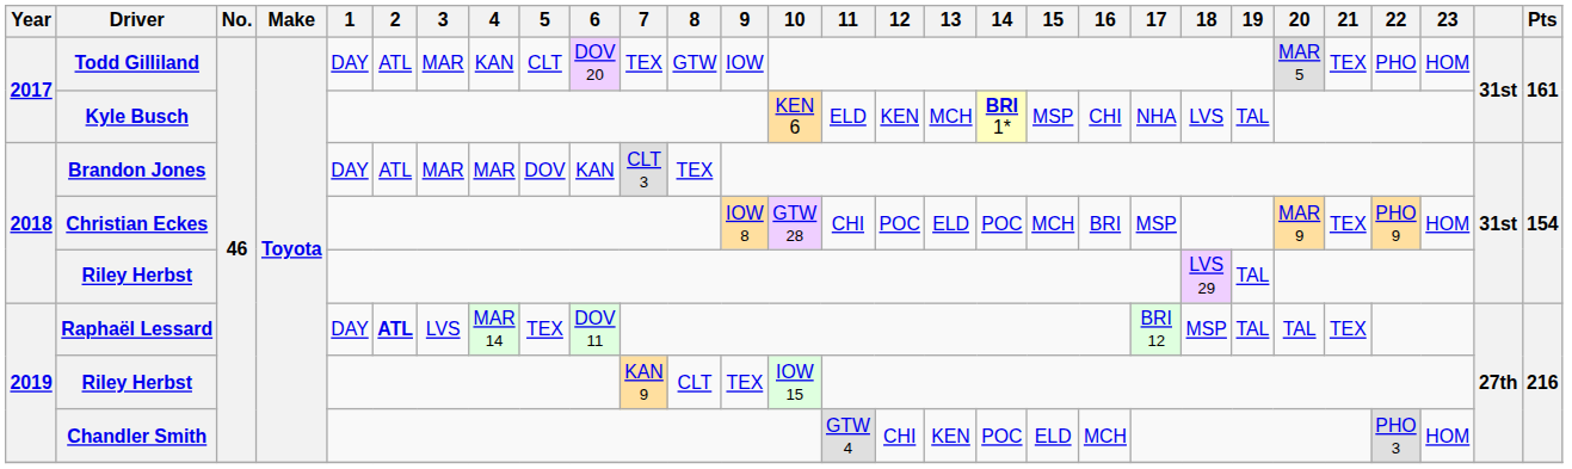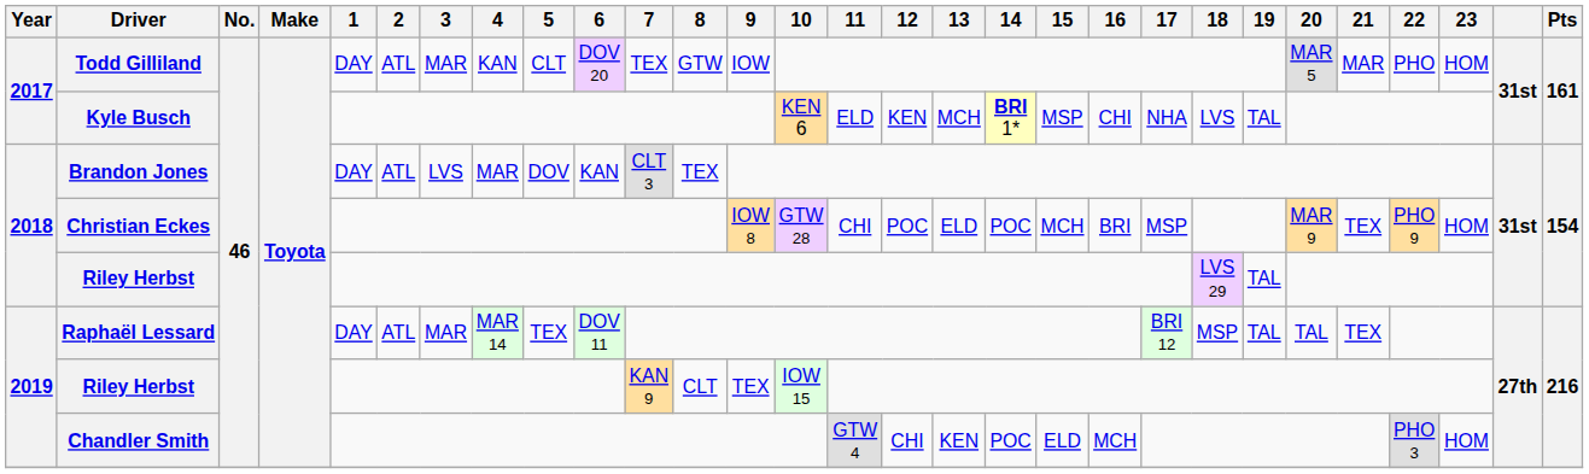 <table class="wikitable mw-collapsible mw-collapsed" style="text-align:center; font-size:75%">
 <tr>
 <th>Year</th>
 <th>Driver</th>
 <th>No.</th>
 <th>Make</th>
 <th>1</th>
 <th>2</th>
 <th>3</th>
 <th>4</th>
 <th>5</th>
 <th>6</th>
 <th>7</th>
 <th>8</th>
 <th>9</th>
 <th>10</th>
 <th>11</th>
 <th>12</th>
 <th>13</th>
 <th>14</th>
 <th>15</th>
 <th>16</th>
 <th>17</th>
 <th>18</th>
 <th>19</th>
 <th>20</th>
 <th>21</th>
 <th>22</th>
 <th>23</th>
 <th></th>
 <th>Pts</th>
 </tr>
 <tr>
 <th rowspan=2><a href='#'>2017</a></th>
 <th><a href='#'>Todd Gilliland</a></th>
 <th rowspan=8>46</th>
 <th rowspan=8><a href='#'>Toyota</a></th>
 <td><a href='#'>DAY</a></td>
 <td><a href='#'>ATL</a></td>
 <td><a href='#'>MAR</a></td>
 <td><a href='#'>KAN</a></td>
 <td><a href='#'>CLT</a></td>
 <td style="background:#EFCFFF;"><a href='#'>DOV</a><br><small>20</small></td>
 <td><a href='#'>TEX</a></td>
 <td><a href='#'>GTW</a></td>
 <td><a href='#'>IOW</a></td>
 <td colspan=10></td>
 <td style="background:#DFDFDF;"><a href='#'>MAR</a><br><small>5</small></td>
-<td><a href='#'>TEX</a></td>
+<td><a href='#'>MAR</a></td>
 <td><a href='#'>PHO</a></td>
 <td><a href='#'>HOM</a></td>
 <th rowspan=2>31st</th>
 <th rowspan=2>161</th>
 </tr>
 <tr>
 <th><a href='#'>Kyle Busch</a></th>
 <td colspan=9></td>
 <td style="background:#FFDF9F;"><a href='#'>KEN</a><br>6</td>
 <td><a href='#'>ELD</a></td>
 <td><a href='#'>KEN</a></td>
 <td><a href='#'>MCH</a></td>
 <td style="background:#FFFFBF;"><strong><a href='#'>BRI</a></strong><br>1*</td>
 <td><a href='#'>MSP</a></td>
 <td><a href='#'>CHI</a></td>
 <td><a href='#'>NHA</a></td>
 <td><a href='#'>LVS</a></td>
 <td><a href='#'>TAL</a></td>
 <td colspan=4></td>
 </tr>
 <tr>
 <th rowspan=3><a href='#'>2018</a></th>
 <th><a href='#'>Brandon Jones</a></th>
 <td><a href='#'>DAY</a></td>
 <td><a href='#'>ATL</a></td>
-<td><a href='#'>MAR</a></td>
+<td><a href='#'>LVS</a></td>
 <td><a href='#'>MAR</a></td>
 <td><a href='#'>DOV</a></td>
 <td><a href='#'>KAN</a></td>
 <td style="background:#DFDFDF;"><a href='#'>CLT</a><br><small>3</small></td>
 <td><a href='#'>TEX</a></td>
 <td colspan=15></td>
 <th rowspan=3>31st</th>
 <th rowspan=3>154</th>
 </tr>
 <tr>
 <th><a href='#'>Christian Eckes</a></th>
 <td colspan=8></td>
 <td style="background:#FFDF9F;"><a href='#'>IOW</a><br><small>8</small></td>
 <td style="background:#EFCFFF;"><a href='#'>GTW</a><br><small>28</small></td>
 <td><a href='#'>CHI</a></td>
 <td><a href='#'>POC</a></td>
 <td><a href='#'>ELD</a></td>
 <td><a href='#'>POC</a></td>
 <td><a href='#'>MCH</a></td>
 <td><a href='#'>BRI</a></td>
 <td><a href='#'>MSP</a></td>
 <td colspan=2></td>
 <td style="background:#FFDF9F;"><a href='#'>MAR</a><br><small>9</small></td>
 <td><a href='#'>TEX</a></td>
 <td style="background:#FFDF9F;"><a href='#'>PHO</a><br><small>9</small></td>
 <td><a href='#'>HOM</a></td>
 </tr>
 <tr>
 <th><a href='#'>Riley Herbst</a></th>
 <td colspan=17></td>
 <td style="background:#EFCFFF;"><a href='#'>LVS</a><br><small>29</small></td>
 <td><a href='#'>TAL</a></td>
 <td colspan=4></td>
 </tr>
 <tr>
 <th rowspan=3><a href='#'>2019</a></th>
 <th><a href='#'>Raphaël Lessard</a></th>
 <td><a href='#'>DAY</a></td>
-<td><strong><a href='#'>ATL</a></strong></td>
-<td><a href='#'>LVS</a></td>
+<td><a href='#'>ATL</a></td>
+<td><a href='#'>MAR</a></td>
 <td style="background:#DFFFDF;"><a href='#'>MAR</a><br><small>14</small></td>
 <td><a href='#'>TEX</a></td>
 <td style="background:#DFFFDF;"><a href='#'>DOV</a><br><small>11</small></td>
 <td colspan=10></td>
 <td style="background:#DFFFDF;"><a href='#'>BRI</a><br><small>12</small></td>
 <td><a href='#'>MSP</a></td>
 <td><a href='#'>TAL</a></td>
 <td><a href='#'>TAL</a></td>
 <td><a href='#'>TEX</a></td>
 <td colspan=2></td>
 <th rowspan=3>27th</th>
 <th rowspan=3>216</th>
 </tr>
 <tr>
 <th><a href='#'>Riley Herbst</a></th>
 <td colspan=6></td>
 <td style="background:#FFDF9F;"><a href='#'>KAN</a><br><small>9</small></td>
 <td><a href='#'>CLT</a></td>
 <td><a href='#'>TEX</a></td>
 <td style="background:#DFFFDF;"><a href='#'>IOW</a><br><small>15</small></td>
 <td colspan=13></td>
 </tr>
 <tr>
 <th><a href='#'>Chandler Smith</a></th>
 <td colspan=10></td>
 <td style="background:#DFDFDF;"><a href='#'>GTW</a><br><small>4</small></td>
 <td><a href='#'>CHI</a></td>
 <td><a href='#'>KEN</a></td>
 <td><a href='#'>POC</a></td>
 <td><a href='#'>ELD</a></td>
 <td><a href='#'>MCH</a></td>
 <td colspan=5></td>
 <td style="background:#DFDFDF;"><a href='#'>PHO</a><br><small>3</small></td>
 <td><a href='#'>HOM</a></td>
 </tr>
 <tr>
 </tr>
 </table>
